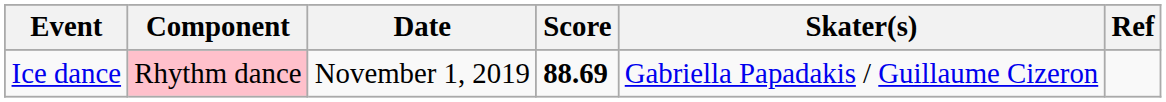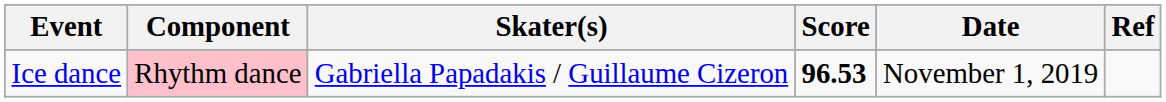 <table class="wikitable sortable">
 <tr>
 <th>Event</th>
 <th class="unsortable">Component</th>
+<th>Skater(s)</th>
+<th>Score</th>
 <th>Date</th>
-<th>Score</th>
-<th>Skater(s)</th>
 <th class="unsortable">Ref</th>
 </tr>
 <tr>
 <td><a href='#'>Ice dance</a></td>
 <td style="background: pink;">Rhythm dance</td>
+<td> <a href='#'>Gabriella Papadakis</a> / <a href='#'>Guillaume Cizeron</a></td>
+<td><strong>96.53</strong></td>
 <td>November 1, 2019</td>
-<td><strong>88.69</strong></td>
-<td> <a href='#'>Gabriella Papadakis</a> / <a href='#'>Guillaume Cizeron</a></td>
 <td></td>
 </tr>
 </table>
